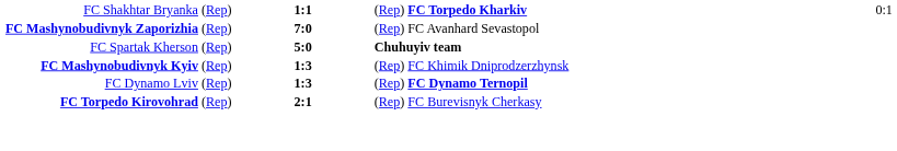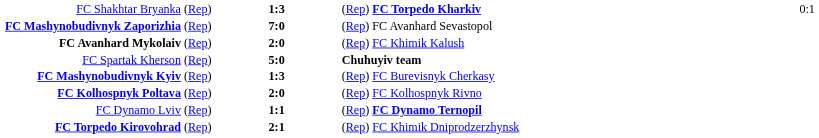 <table width=100% cellspacing=1>
 <tr>
 <th width=20%></th>
 <th width=12%></th>
 <th width=20%></th>
 <th></th>
 </tr>
 <tr style=font-size:90%>
 <td align=right><a href='#'>FC Shakhtar Bryanka</a> (<a href='#'>Rep</a>)</td>
-<td align=center><strong>1:1</strong></td>
+<td align=center><strong>1:3</strong></td>
 <td>(<a href='#'>Rep</a>) <strong><a href='#'>FC Torpedo Kharkiv</a></strong></td>
 <td align=center>0:1 </td>
 </tr>
 <tr style=font-size:90%>
 <td align=right><strong><a href='#'>FC Mashynobudivnyk Zaporizhia</a></strong> (<a href='#'>Rep</a>)</td>
 <td align=center><strong>7:0</strong></td>
 <td>(<a href='#'>Rep</a>) FC Avanhard Sevastopol</td>
+<td align=center></td>
+</tr>
+<tr style=font-size:90%>
+<td align=right><strong>FC Avanhard Mykolaiv</strong> (<a href='#'>Rep</a>)</td>
+<td align=center><strong>2:0</strong></td>
+<td>(<a href='#'>Rep</a>) <a href='#'>FC Khimik Kalush</a></td>
 <td align=center></td>
 </tr>
 <tr style=font-size:90%>
 <td align=right><a href='#'>FC Spartak Kherson</a> (<a href='#'>Rep</a>)</td>
 <td align=center><strong>5:0</strong></td>
 <td><strong>Chuhuyiv team</strong></td>
 <td align=center></td>
 </tr>
 <tr style=font-size:90%>
 <td align=right><strong><a href='#'>FC Mashynobudivnyk Kyiv</a></strong> (<a href='#'>Rep</a>)</td>
 <td align=center><strong>1:3</strong></td>
-<td>(<a href='#'>Rep</a>) <a href='#'>FC Khimik Dniprodzerzhynsk</a></td>
+<td>(<a href='#'>Rep</a>) <a href='#'>FC Burevisnyk Cherkasy</a></td>
+<td align=center></td>
+</tr>
+<tr style=font-size:90%>
+<td align=right><strong><a href='#'>FC Kolhospnyk Poltava</a></strong> (<a href='#'>Rep</a>)</td>
+<td align=center><strong>2:0</strong></td>
+<td>(<a href='#'>Rep</a>) <a href='#'>FC Kolhospnyk Rivno</a></td>
 <td align=center></td>
 </tr>
 <tr style=font-size:90%>
 <td align=right><a href='#'>FC Dynamo Lviv</a> (<a href='#'>Rep</a>)</td>
-<td align=center><strong>1:3</strong></td>
+<td align=center><strong>1:1</strong></td>
 <td>(<a href='#'>Rep</a>) <strong><a href='#'>FC Dynamo Ternopil</a></strong></td>
 <td align=center></td>
 </tr>
 <tr style=font-size:90%>
 <td align=right><strong><a href='#'>FC Torpedo Kirovohrad</a></strong> (<a href='#'>Rep</a>)</td>
 <td align=center><strong>2:1</strong></td>
-<td>(<a href='#'>Rep</a>) <a href='#'>FC Burevisnyk Cherkasy</a></td>
+<td>(<a href='#'>Rep</a>) <a href='#'>FC Khimik Dniprodzerzhynsk</a></td>
 <td align=center></td>
 </tr>
 </table>
